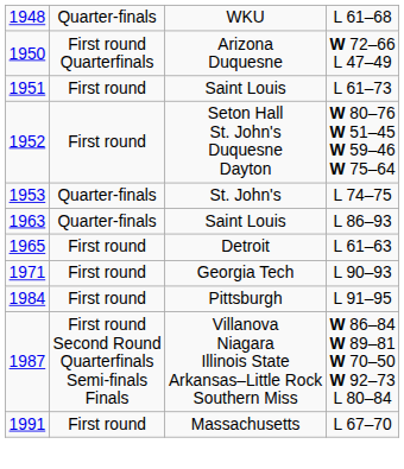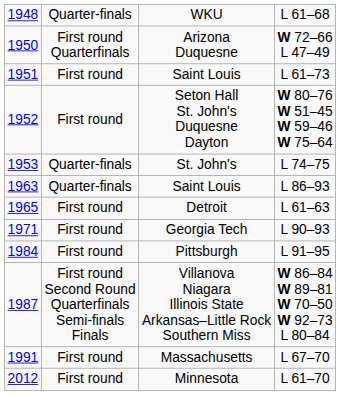 <table class="wikitable">
 <tr style="text-align:center;">
 <td><a href='#'>1948</a></td>
 <td>Quarter-finals</td>
 <td>WKU</td>
 <td>L 61–68</td>
 </tr>
 <tr style="text-align:center;">
 <td><a href='#'>1950</a></td>
 <td>First round<br>Quarterfinals</td>
 <td>Arizona<br>Duquesne</td>
 <td><strong>W</strong> 72–66<br>L 47–49</td>
 </tr>
 <tr style="text-align:center;">
 <td><a href='#'>1951</a></td>
 <td>First round</td>
 <td>Saint Louis</td>
 <td>L 61–73</td>
 </tr>
 <tr style="text-align:center;">
 <td><a href='#'>1952</a></td>
 <td>First round</td>
 <td>Seton Hall<br>St. John's<br>Duquesne<br>Dayton</td>
 <td><strong>W</strong> 80–76<br><strong>W</strong> 51–45<br><strong>W</strong> 59–46<br><strong>W</strong> 75–64</td>
 </tr>
 <tr style="text-align:center;">
 <td><a href='#'>1953</a></td>
 <td>Quarter-finals</td>
 <td>St. John's</td>
 <td>L 74–75</td>
 </tr>
 <tr style="text-align:center;">
 <td><a href='#'>1963</a></td>
 <td>Quarter-finals</td>
 <td>Saint Louis</td>
 <td>L 86–93</td>
 </tr>
 <tr style="text-align:center;">
 <td><a href='#'>1965</a></td>
 <td>First round</td>
 <td>Detroit</td>
 <td>L 61–63</td>
 </tr>
 <tr style="text-align:center;">
 <td><a href='#'>1971</a></td>
 <td>First round</td>
 <td>Georgia Tech</td>
 <td>L 90–93</td>
 </tr>
 <tr style="text-align:center;">
 <td><a href='#'>1984</a></td>
 <td>First round</td>
 <td>Pittsburgh</td>
 <td>L 91–95</td>
 </tr>
 <tr style="text-align:center;">
 <td><a href='#'>1987</a></td>
 <td>First round<br>Second Round<br>Quarterfinals<br>Semi-finals<br>Finals</td>
 <td>Villanova<br>Niagara<br>Illinois State<br>Arkansas–Little Rock<br>Southern Miss</td>
 <td><strong>W</strong> 86–84<br><strong>W</strong> 89–81<br><strong>W</strong> 70–50<br><strong>W</strong> 92–73<br>L 80–84</td>
 </tr>
 <tr style="text-align:center;">
 <td><a href='#'>1991</a></td>
 <td>First round</td>
 <td>Massachusetts</td>
 <td>L 67–70</td>
 </tr>
+<tr style="text-align:center;">
+<td><a href='#'>2012</a></td>
+<td>First round</td>
+<td>Minnesota</td>
+<td>L 61–70</td>
+</tr>
 </table>
